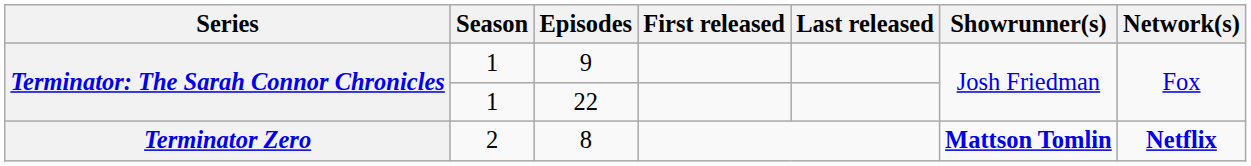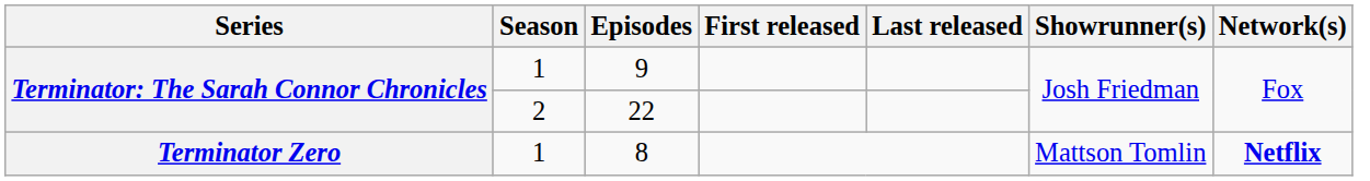 <table class="wikitable plainrowheaders" style="text-align:center">
 <tr>
 <th scope="col">Series</th>
 <th scope="col">Season</th>
 <th scope="col">Episodes</th>
 <th scope="col">First released</th>
 <th scope="col">Last released</th>
 <th scope="col">Showrunner(s)</th>
 <th scope="col">Network(s)</th>
 </tr>
 <tr>
 <th scope="row" rowspan="2"><em><a href='#'>Terminator: The Sarah Connor Chronicles</a></em></th>
 <td>1</td>
 <td>9</td>
 <td></td>
 <td></td>
 <td rowspan="2"><a href='#'>Josh Friedman</a></td>
 <td rowspan="2"><a href='#'>Fox</a></td>
 </tr>
 <tr>
-<td>1</td>
+<td>2</td>
 <td>22</td>
 <td></td>
 <td></td>
 </tr>
 <tr>
 <th scope="row"><em><a href='#'>Terminator Zero</a></em></th>
-<td>2</td>
+<td>1</td>
 <td>8</td>
 <td colspan="2"></td>
-<td><strong><a href='#'>Mattson Tomlin</a></strong></td>
+<td><a href='#'>Mattson Tomlin</a></td>
 <td><strong><a href='#'>Netflix</a></strong></td>
 </tr>
 </table>
